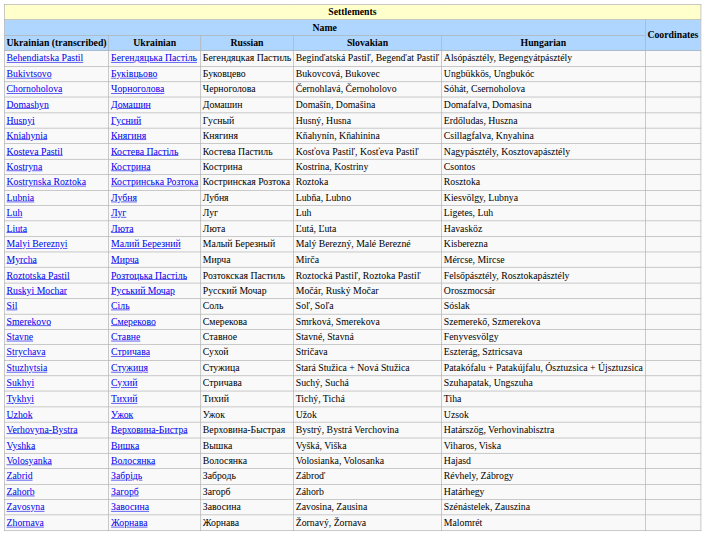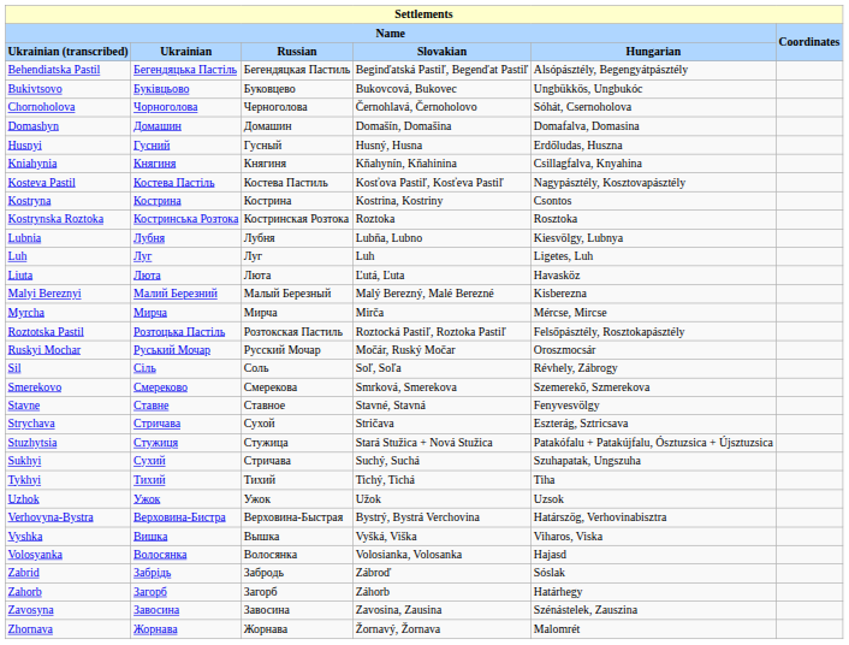 <table class="wikitable sortable">
 <tr>
 <th colspan="6" style="text-align:center; background-color:#FFFFCC"><strong>Settlements</strong></th>
 </tr>
 <tr>
 <th colspan="5" style="text-align:center; background-color:#AFD6FF"><strong>Name</strong></th>
 <th rowspan="2" style="text-align:center; background-color:#AFD6FF"><strong>Coordinates</strong></th>
 </tr>
 <tr>
 <th style="text-align:center; background-color:#AFD6FF"><strong>Ukrainian (transcribed)</strong></th>
 <th style="text-align:center; background-color:#AFD6FF"><strong>Ukrainian</strong></th>
 <th style="text-align:center; background-color:#AFD6FF"><strong>Russian</strong></th>
 <th style="text-align:center; background-color:#AFD6FF"><strong>Slovakian</strong></th>
 <th style="text-align:center; background-color:#AFD6FF"><strong>Hungarian</strong></th>
 </tr>
 <tr>
 <td><a href='#'>Behendiatska Pastil</a></td>
 <td><a href='#'>Бегендяцька Пастіль</a></td>
 <td>Бегендяцкая Пастиль</td>
 <td>Beginďatská Pastiľ, Begenďat Pastiľ</td>
 <td>Alsópásztély, Begengyátpásztély</td>
 <td><small></small></td>
 </tr>
 <tr>
 <td><a href='#'>Bukivtsovo</a></td>
 <td><a href='#'>Буківцьово</a></td>
 <td>Буковцево</td>
 <td>Bukovcová, Bukovec</td>
 <td>Ungbükkös, Ungbukóc</td>
 <td><small></small></td>
 </tr>
 <tr>
 <td><a href='#'>Chornoholova</a></td>
 <td><a href='#'>Чорноголова</a></td>
 <td>Черноголова</td>
 <td>Černohlavá, Černoholovo</td>
 <td>Sóhát, Csernoholova</td>
 <td><small></small></td>
 </tr>
 <tr>
 <td><a href='#'>Domashyn</a></td>
 <td><a href='#'>Домашин</a></td>
 <td>Домашин</td>
 <td>Domašín, Domašina</td>
 <td>Domafalva, Domasina</td>
 <td><small></small></td>
 </tr>
 <tr>
 <td><a href='#'>Husnyi</a></td>
 <td><a href='#'>Гусний</a></td>
 <td>Гусный</td>
 <td>Husný, Husna</td>
 <td>Erdőludas, Huszna</td>
 <td><small></small></td>
 </tr>
 <tr>
 <td><a href='#'>Kniahynia</a></td>
 <td><a href='#'>Княгиня</a></td>
 <td>Княгиня</td>
 <td>Kňahynín, Kňahinina</td>
 <td>Csillagfalva, Knyahina</td>
 <td><small></small></td>
 </tr>
 <tr>
 <td><a href='#'>Kosteva Pastil</a></td>
 <td><a href='#'>Костева Пастіль</a></td>
 <td>Костева Пастиль</td>
 <td>Kosťova Pastiľ, Kosťeva Pastiľ</td>
 <td>Nagypásztély, Kosztovapásztély</td>
 <td><small></small></td>
 </tr>
 <tr>
 <td><a href='#'>Kostryna</a></td>
 <td><a href='#'>Кострина</a></td>
 <td>Кострина</td>
 <td>Kostrina, Kostriny</td>
 <td>Csontos</td>
 <td><small></small></td>
 </tr>
 <tr>
 <td><a href='#'>Kostrynska Roztoka</a></td>
 <td><a href='#'>Костринська Розтока</a></td>
 <td>Костринская Розтока</td>
 <td>Roztoka</td>
 <td>Rosztoka</td>
 <td><small></small></td>
 </tr>
 <tr>
 <td><a href='#'>Lubnia</a></td>
 <td><a href='#'>Лубня</a></td>
 <td>Лубня</td>
 <td>Lubňa, Lubno</td>
 <td>Kiesvölgy, Lubnya</td>
 <td><small></small></td>
 </tr>
 <tr>
 <td><a href='#'>Luh</a></td>
 <td><a href='#'>Луг</a></td>
 <td>Луг</td>
 <td>Luh</td>
 <td>Ligetes, Luh</td>
 <td><small></small></td>
 </tr>
 <tr>
 <td><a href='#'>Liuta</a></td>
 <td><a href='#'>Люта</a></td>
 <td>Люта</td>
 <td>Ľutá, Ľuta</td>
 <td>Havasköz</td>
 <td><small></small></td>
 </tr>
 <tr>
 <td><a href='#'>Malyi Bereznyi</a></td>
 <td><a href='#'>Малий Березний</a></td>
 <td>Малый Березный</td>
 <td>Malý Berezný, Malé Berezné</td>
 <td>Kisberezna</td>
 <td><small></small></td>
 </tr>
 <tr>
 <td><a href='#'>Myrcha</a></td>
 <td><a href='#'>Мирча</a></td>
 <td>Мирча</td>
 <td>Mirča</td>
 <td>Mércse, Mircse</td>
 <td><small></small></td>
 </tr>
 <tr>
 <td><a href='#'>Roztotska Pastil</a></td>
 <td><a href='#'>Розтоцька Пастіль</a></td>
 <td>Розтокская Пастиль</td>
 <td>Roztocká Pastiľ, Roztoka Pastiľ</td>
 <td>Felsőpásztély, Rosztokapásztély</td>
 <td><small></small></td>
 </tr>
 <tr>
 <td><a href='#'>Ruskyi Mochar</a></td>
 <td><a href='#'>Руський Мочар</a></td>
 <td>Русский Мочар</td>
 <td>Močár, Ruský Močar</td>
 <td>Oroszmocsár</td>
 <td><small></small></td>
 </tr>
 <tr>
 <td><a href='#'>Sil</a></td>
 <td><a href='#'>Сіль</a></td>
 <td>Соль</td>
 <td>Soľ, Soľa</td>
-<td>Sóslak</td>
+<td>Révhely, Zábrogy</td>
 <td><small></small></td>
 </tr>
 <tr>
 <td><a href='#'>Smerekovo</a></td>
 <td><a href='#'>Смереково</a></td>
 <td>Смерекова</td>
 <td>Smrková, Smerekova</td>
 <td>Szemerekő, Szmerekova</td>
 <td><small></small></td>
 </tr>
 <tr>
 <td><a href='#'>Stavne</a></td>
 <td><a href='#'>Ставне</a></td>
 <td>Ставное</td>
 <td>Stavné, Stavná</td>
 <td>Fenyvesvölgy</td>
 <td><small></small></td>
 </tr>
 <tr>
 <td><a href='#'>Strychava</a></td>
 <td><a href='#'>Стричава</a></td>
 <td>Сухой</td>
 <td>Stričava</td>
 <td>Eszterág, Sztricsava</td>
 <td><small></small></td>
 </tr>
 <tr>
 <td><a href='#'>Stuzhytsia</a></td>
 <td><a href='#'>Стужиця</a></td>
 <td>Стужица</td>
 <td>Stará Stužica + Nová Stužica</td>
 <td>Patakófalu + Patakújfalu, Ósztuzsica + Újsztuzsica</td>
 <td><small></small></td>
 </tr>
 <tr>
 <td><a href='#'>Sukhyi</a></td>
 <td><a href='#'>Сухий</a></td>
 <td>Стричава</td>
 <td>Suchý, Suchá</td>
 <td>Szuhapatak, Ungszuha</td>
 <td><small></small></td>
 </tr>
 <tr>
 <td><a href='#'>Tykhyi</a></td>
 <td><a href='#'>Тихий</a></td>
 <td>Тихий</td>
 <td>Tichý, Tichá</td>
 <td>Tiha</td>
 <td><small></small></td>
 </tr>
 <tr>
 <td><a href='#'>Uzhok</a></td>
 <td><a href='#'>Ужок</a></td>
 <td>Ужок</td>
 <td>Užok</td>
 <td>Uzsok</td>
 <td><small></small></td>
 </tr>
 <tr>
 <td><a href='#'>Verhovyna-Bystra</a></td>
 <td><a href='#'>Верховина-Бистра</a></td>
 <td>Верховина-Быстрая</td>
 <td>Bystrý, Bystrá Verchovina</td>
 <td>Határszög, Verhovinabisztra</td>
 <td><small></small></td>
 </tr>
 <tr>
 <td><a href='#'>Vyshka</a></td>
 <td><a href='#'>Вишка</a></td>
 <td>Вышка</td>
 <td>Vyšká, Viška</td>
 <td>Viharos, Viska</td>
 <td><small></small></td>
 </tr>
 <tr>
 <td><a href='#'>Volosyanka</a></td>
 <td><a href='#'>Волосянка</a></td>
 <td>Волосянка</td>
 <td>Volosianka, Volosanka</td>
 <td>Hajasd</td>
 <td><small></small></td>
 </tr>
 <tr>
 <td><a href='#'>Zabrid</a></td>
 <td><a href='#'>Забрідь</a></td>
 <td>Забродь</td>
 <td>Zábroď</td>
-<td>Révhely, Zábrogy</td>
+<td>Sóslak</td>
 <td><small></small></td>
 </tr>
 <tr>
 <td><a href='#'>Zahorb</a></td>
 <td><a href='#'>Загорб</a></td>
 <td>Загорб</td>
 <td>Záhorb</td>
 <td>Határhegy</td>
 <td><small></small></td>
 </tr>
 <tr>
 <td><a href='#'>Zavosyna</a></td>
 <td><a href='#'>Завосина</a></td>
 <td>Завосина</td>
 <td>Zavosina, Zausina</td>
 <td>Szénástelek, Zauszina</td>
 <td><small></small></td>
 </tr>
 <tr>
 <td><a href='#'>Zhornava</a></td>
 <td><a href='#'>Жорнава</a></td>
 <td>Жорнава</td>
 <td>Žornavý, Žornava</td>
 <td>Malomrét</td>
 <td><small></small></td>
 </tr>
 </table>
